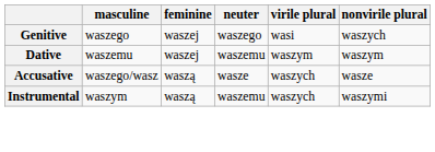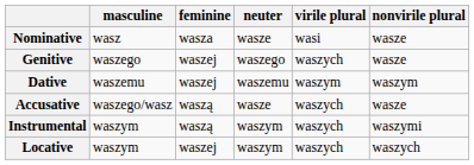 <table class="wikitable mw-collapsible mw-collapsed">
 <tr>
 <th></th>
 <th>masculine</th>
 <th>feminine</th>
 <th>neuter</th>
 <th>virile plural</th>
 <th>nonvirile plural</th>
 </tr>
 <tr>
+<th>Nominative</th>
+<td>wasz</td>
+<td>wasza</td>
+<td>wasze</td>
+<td>wasi</td>
+<td>wasze</td>
+</tr>
+<tr>
 <th>Genitive</th>
 <td>waszego</td>
 <td>waszej</td>
 <td>waszego</td>
-<td>wasi</td>
 <td>waszych</td>
+<td>wasze</td>
 </tr>
 <tr>
 <th>Dative</th>
 <td>waszemu</td>
 <td>waszej</td>
 <td>waszemu</td>
 <td>waszym</td>
 <td>waszym</td>
 </tr>
 <tr>
 <th>Accusative</th>
 <td>waszego/wasz</td>
 <td>waszą</td>
 <td>wasze</td>
 <td>waszych</td>
 <td>wasze</td>
 </tr>
 <tr>
 <th>Instrumental</th>
 <td>waszym</td>
 <td>waszą</td>
-<td>waszemu</td>
+<td>waszym</td>
 <td>waszych</td>
 <td>waszymi</td>
 </tr>
+<tr>
+<th>Locative</th>
+<td>waszym</td>
+<td>waszej</td>
+<td>waszym</td>
+<td>waszych</td>
+<td>waszych</td>
+</tr>
 </table>
